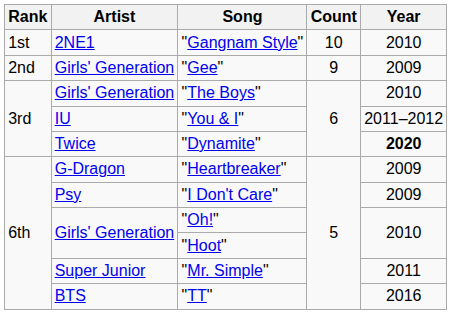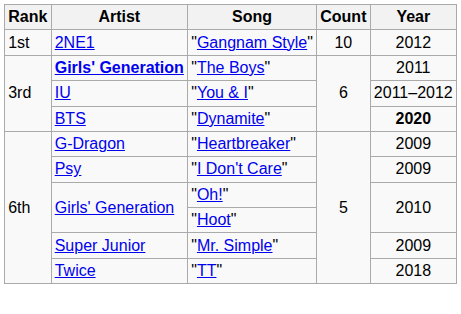 <table class="wikitable">
 <tr>
 <th>Rank</th>
 <th>Artist</th>
 <th>Song</th>
 <th>Count</th>
 <th>Year</th>
 </tr>
 <tr>
 <td>1st</td>
 <td><a href='#'>2NE1</a></td>
 <td>"<a href='#'>Gangnam Style</a>"</td>
 <td style="text-align:center">10</td>
-<td style="text-align:center">2010</td>
-</tr>
-<tr>
-<td>2nd</td>
-<td><a href='#'>Girls' Generation</a></td>
-<td>"<a href='#'>Gee</a>"</td>
-<td style="text-align:center">9</td>
-<td style="text-align:center">2009</td>
+<td style="text-align:center">2012</td>
 </tr>
 <tr>
 <td rowspan='3'>3rd</td>
-<td><a href='#'>Girls' Generation</a></td>
+<td><strong><a href='#'>Girls' Generation</a></strong></td>
 <td>"<a href='#'>The Boys</a>"</td>
 <td rowspan='3' style="text-align:center">6</td>
-<td style="text-align:center">2010</td>
+<td style="text-align:center">2011</td>
 </tr>
 <tr>
 <td><a href='#'>IU</a></td>
 <td>"<a href='#'>You & I</a>"</td>
 <td style="text-align:center">2011–2012</td>
 </tr>
 <tr>
-<td><a href='#'>Twice</a></td>
+<td><a href='#'>BTS</a></td>
 <td>"<a href='#'>Dynamite</a>"</td>
 <td style="text-align:center"><strong>2020</strong></td>
 </tr>
 <tr>
 <td rowspan='6'>6th</td>
 <td><a href='#'>G-Dragon</a></td>
 <td>"<a href='#'>Heartbreaker</a>"</td>
 <td rowspan='6' style="text-align:center">5</td>
 <td style="text-align:center">2009</td>
 </tr>
 <tr>
 <td><a href='#'>Psy</a></td>
 <td>"<a href='#'>I Don't Care</a>"</td>
 <td style="text-align:center">2009</td>
 </tr>
 <tr>
 <td rowspan="2"><a href='#'>Girls' Generation</a></td>
 <td>"<a href='#'>Oh!</a>"</td>
 <td rowspan="2" style="text-align:center">2010</td>
 </tr>
 <tr>
 <td>"<a href='#'>Hoot</a>"</td>
 </tr>
 <tr>
 <td><a href='#'>Super Junior</a></td>
 <td>"<a href='#'>Mr. Simple</a>"</td>
-<td style="text-align:center">2011</td>
+<td style="text-align:center">2009</td>
 </tr>
 <tr>
-<td><a href='#'>BTS</a></td>
+<td><a href='#'>Twice</a></td>
 <td>"<a href='#'>TT</a>"</td>
-<td style="text-align:center">2016</td>
+<td style="text-align:center">2018</td>
 </tr>
 </table>
